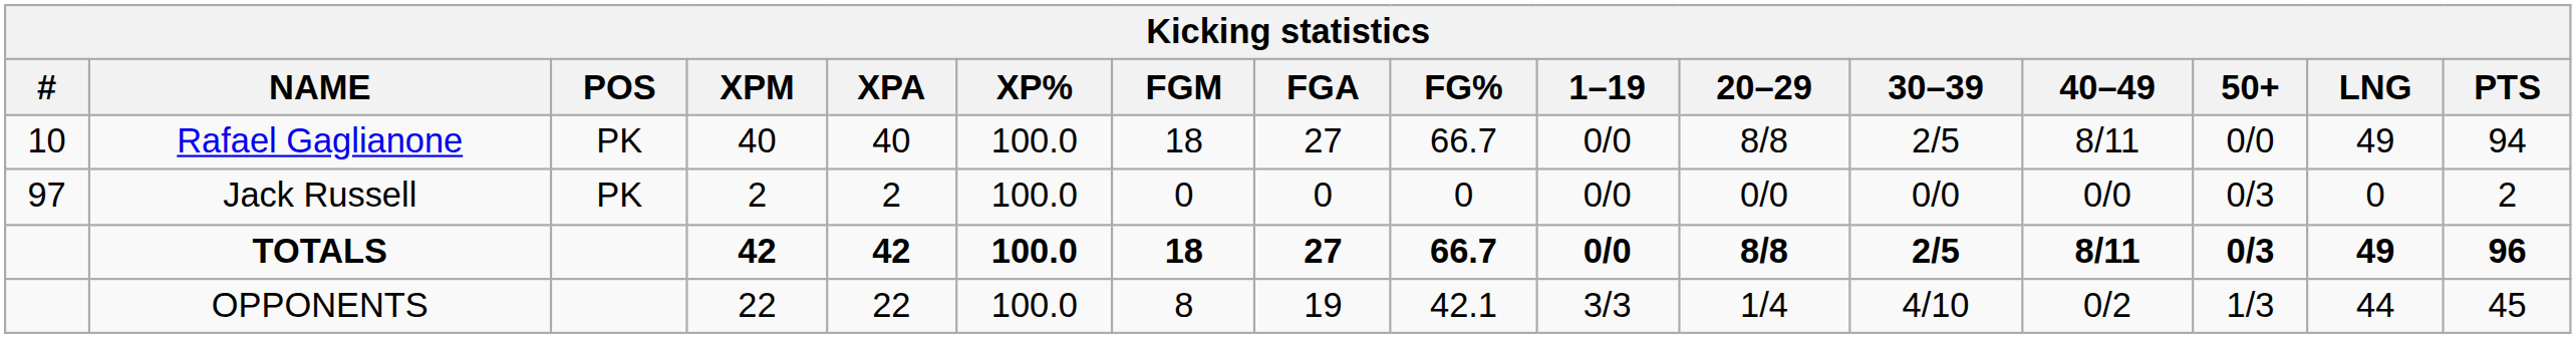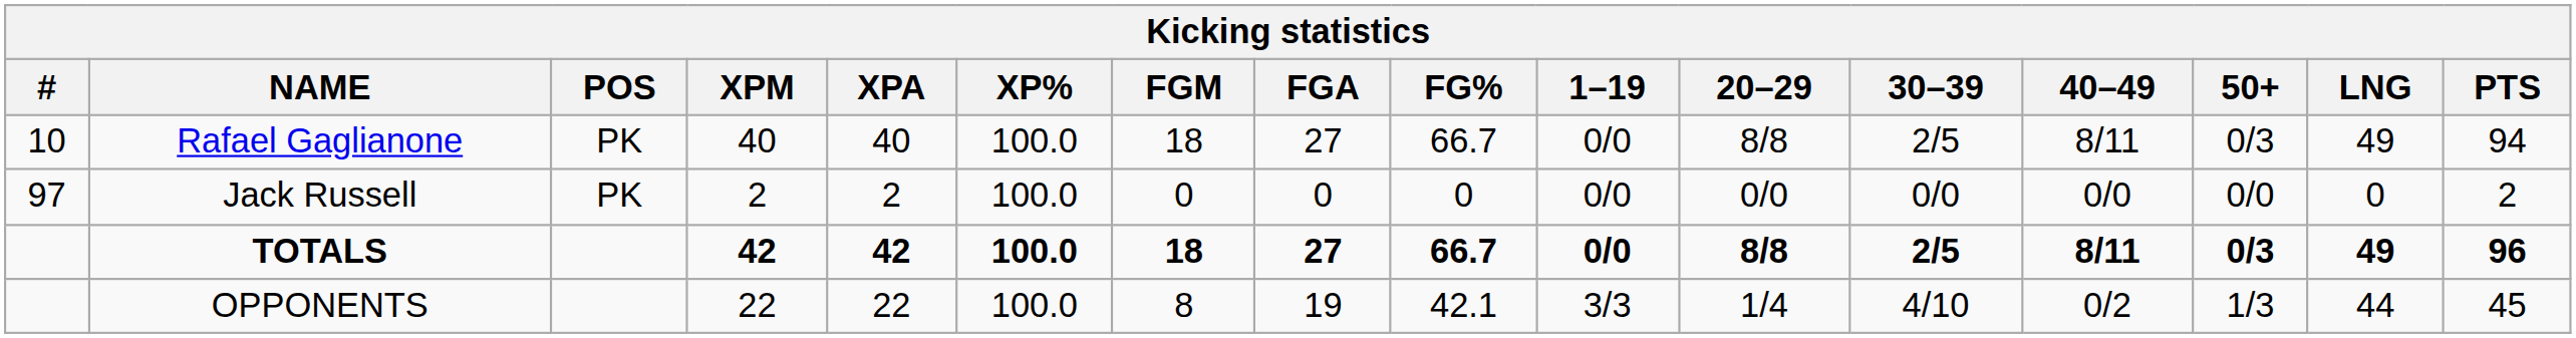 <table style="width:60%; text-align:center;" class="wikitable collapsible collapsed">
 <tr>
 <th colspan="16">Kicking statistics</th>
 </tr>
 <tr>
 <th>#</th>
 <th>NAME</th>
 <th>POS</th>
 <th>XPM</th>
 <th>XPA</th>
 <th>XP%</th>
 <th>FGM</th>
 <th>FGA</th>
 <th>FG%</th>
 <th>1–19</th>
 <th>20–29</th>
 <th>30–39</th>
 <th>40–49</th>
 <th>50+</th>
 <th>LNG</th>
 <th>PTS</th>
 </tr>
 <tr>
 <td>10</td>
 <td><a href='#'>Rafael Gaglianone</a></td>
 <td>PK</td>
 <td>40</td>
 <td>40</td>
 <td>100.0</td>
 <td>18</td>
 <td>27</td>
 <td>66.7</td>
 <td>0/0</td>
 <td>8/8</td>
 <td>2/5</td>
 <td>8/11</td>
-<td>0/0</td>
+<td>0/3</td>
 <td>49</td>
 <td>94</td>
 </tr>
 <tr>
 <td>97</td>
 <td>Jack Russell</td>
 <td>PK</td>
 <td>2</td>
 <td>2</td>
 <td>100.0</td>
 <td>0</td>
 <td>0</td>
 <td>0</td>
 <td>0/0</td>
 <td>0/0</td>
 <td>0/0</td>
 <td>0/0</td>
-<td>0/3</td>
+<td>0/0</td>
 <td>0</td>
 <td>2</td>
 </tr>
 <tr>
 <td></td>
 <td><strong>TOTALS</strong></td>
 <td></td>
 <td><strong>42</strong></td>
 <td><strong>42</strong></td>
 <td><strong>100.0</strong></td>
 <td><strong>18</strong></td>
 <td><strong>27</strong></td>
 <td><strong>66.7</strong></td>
 <td><strong>0/0</strong></td>
 <td><strong>8/8</strong></td>
 <td><strong>2/5</strong></td>
 <td><strong>8/11</strong></td>
 <td><strong>0/3</strong></td>
 <td><strong>49</strong></td>
 <td><strong>96</strong></td>
 </tr>
 <tr>
 <td></td>
 <td>OPPONENTS</td>
 <td></td>
 <td>22</td>
 <td>22</td>
 <td>100.0</td>
 <td>8</td>
 <td>19</td>
 <td>42.1</td>
 <td>3/3</td>
 <td>1/4</td>
 <td>4/10</td>
 <td>0/2</td>
 <td>1/3</td>
 <td>44</td>
 <td>45</td>
 </tr>
 </table>
